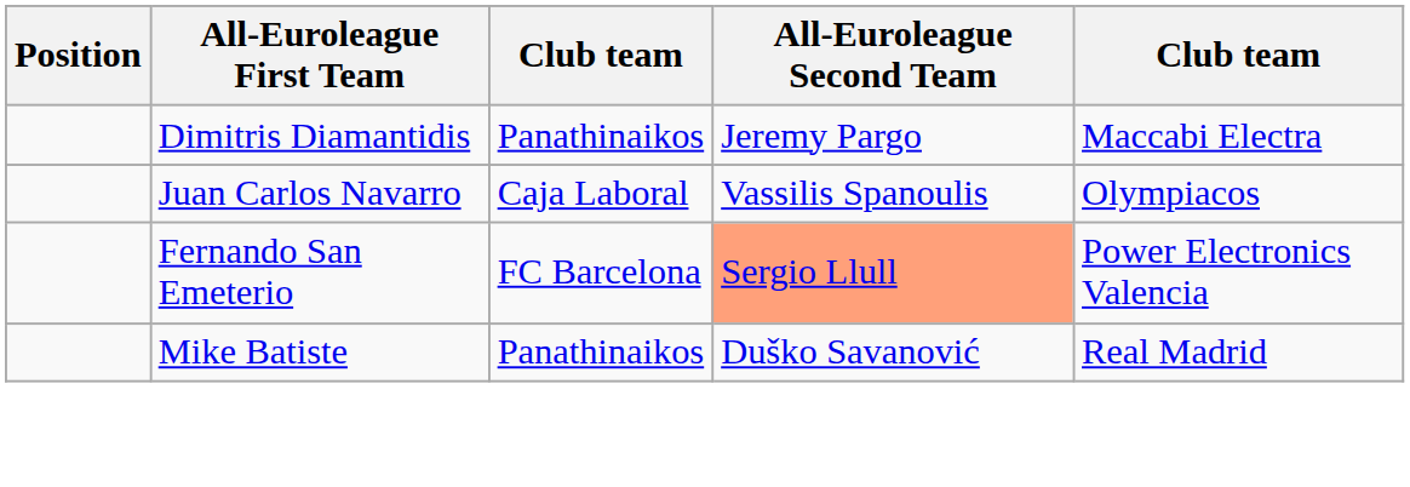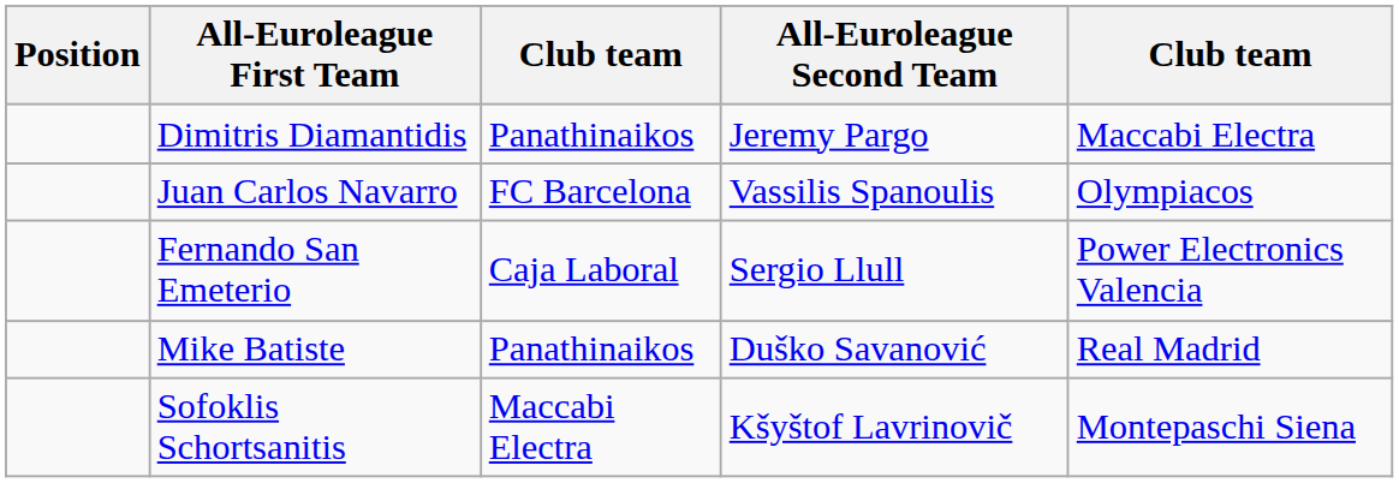 <table | class="wikitable sortable">
 <tr>
 <th>Position</th>
 <th>All-Euroleague First Team</th>
 <th>Club team</th>
 <th>All-Euroleague Second Team</th>
 <th>Club team</th>
 </tr>
 <tr>
 <td></td>
 <td> <a href='#'>Dimitris Diamantidis</a></td>
 <td> <a href='#'>Panathinaikos</a></td>
 <td> <a href='#'>Jeremy Pargo</a></td>
 <td> <a href='#'>Maccabi Electra</a></td>
 </tr>
 <tr>
 <td></td>
 <td> <a href='#'>Juan Carlos Navarro</a></td>
-<td> <a href='#'>Caja Laboral</a></td>
+<td> <a href='#'>FC Barcelona</a></td>
 <td> <a href='#'>Vassilis Spanoulis</a></td>
 <td> <a href='#'>Olympiacos</a></td>
 </tr>
 <tr>
 <td></td>
 <td> <a href='#'>Fernando San Emeterio</a></td>
-<td> <a href='#'>FC Barcelona</a></td>
-<td style="background: lightsalmon;"> <a href='#'>Sergio Llull</a></td>
+<td> <a href='#'>Caja Laboral</a></td>
+<td> <a href='#'>Sergio Llull</a></td>
 <td> <a href='#'>Power Electronics Valencia</a></td>
 </tr>
 <tr>
 <td></td>
 <td> <a href='#'>Mike Batiste</a></td>
 <td> <a href='#'>Panathinaikos</a></td>
 <td> <a href='#'>Duško Savanović</a></td>
 <td> <a href='#'>Real Madrid</a></td>
 </tr>
+<tr>
+<td></td>
+<td> <a href='#'>Sofoklis Schortsanitis</a></td>
+<td> <a href='#'>Maccabi Electra</a></td>
+<td> <a href='#'>Kšyštof Lavrinovič</a></td>
+<td> <a href='#'>Montepaschi Siena</a></td>
+</tr>
 </table>
